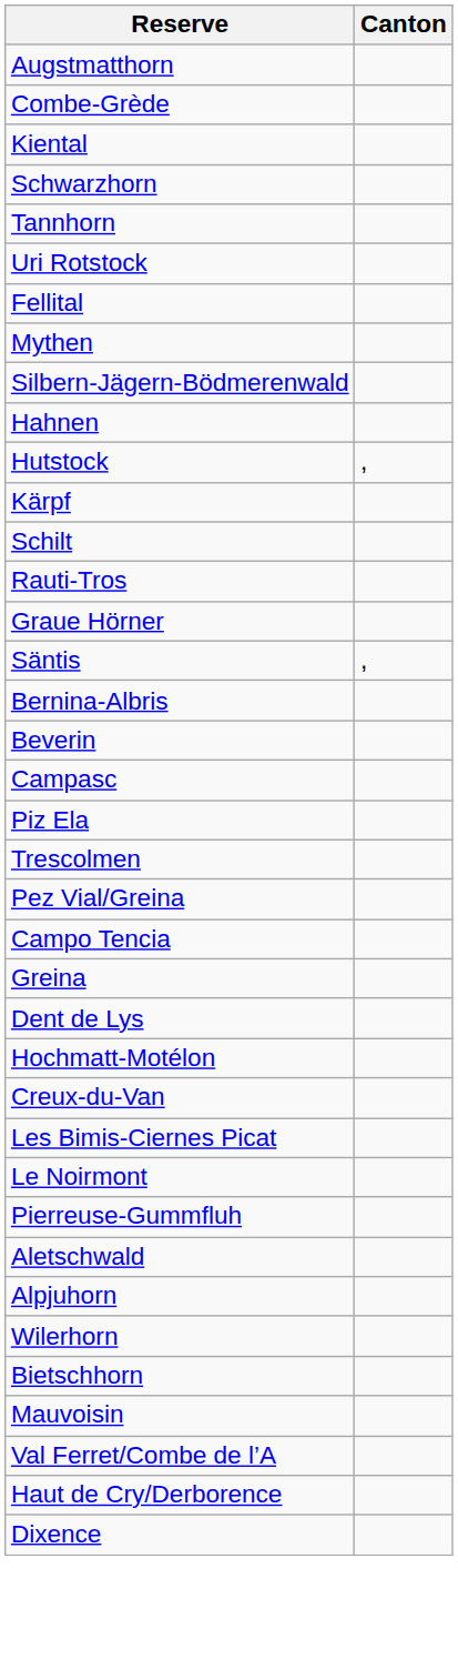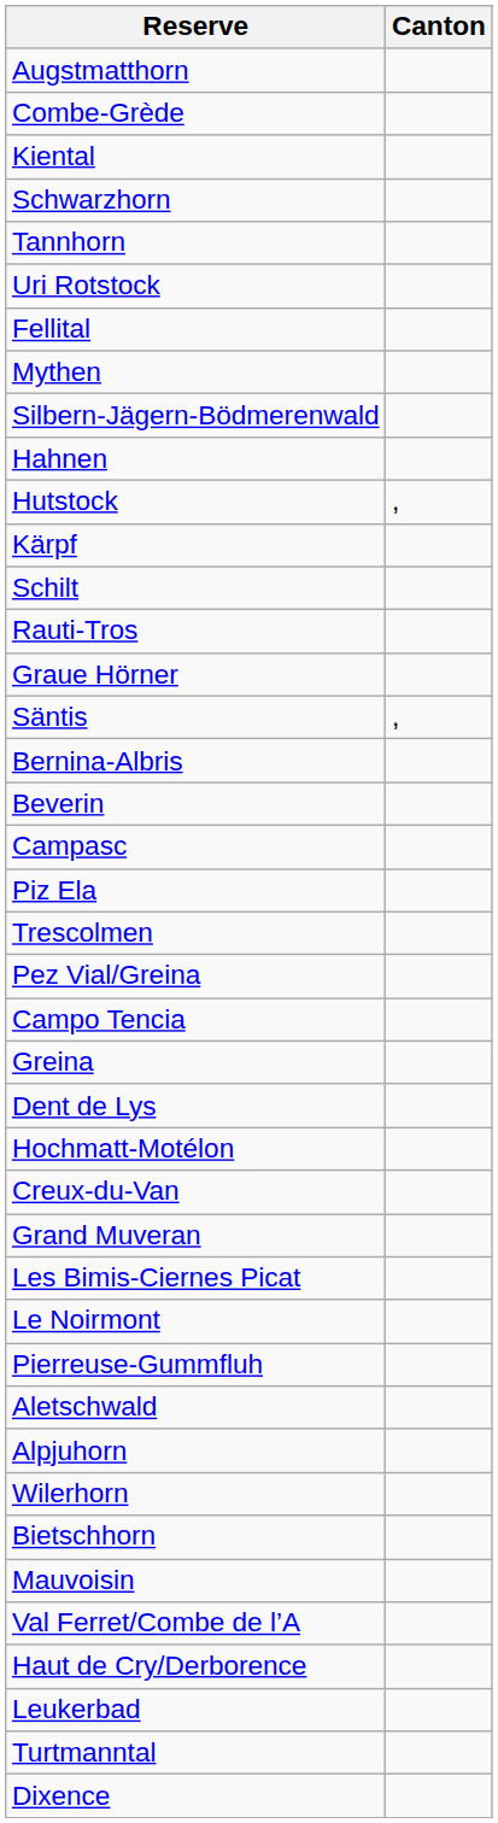 <table class="wikitable sortable">
 <tr>
 <th>Reserve</th>
 <th>Canton</th>
 </tr>
 <tr>
 <td><a href='#'>Augstmatthorn</a></td>
 <td></td>
 </tr>
 <tr>
 <td><a href='#'>Combe-Grède</a></td>
 <td></td>
 </tr>
 <tr>
 <td><a href='#'>Kiental</a></td>
 <td></td>
 </tr>
 <tr>
 <td><a href='#'>Schwarzhorn</a></td>
 <td></td>
 </tr>
 <tr>
 <td><a href='#'>Tannhorn</a></td>
 <td></td>
 </tr>
 <tr>
 <td><a href='#'>Uri Rotstock</a></td>
 <td></td>
 </tr>
 <tr>
 <td><a href='#'>Fellital</a></td>
 <td></td>
 </tr>
 <tr>
 <td><a href='#'>Mythen</a></td>
 <td></td>
 </tr>
 <tr>
 <td><a href='#'>Silbern-Jägern-Bödmerenwald</a></td>
 <td></td>
 </tr>
 <tr>
 <td><a href='#'>Hahnen</a></td>
 <td></td>
 </tr>
 <tr>
 <td><a href='#'>Hutstock</a></td>
 <td>, </td>
 </tr>
 <tr>
 <td><a href='#'>Kärpf</a></td>
 <td></td>
 </tr>
 <tr>
 <td><a href='#'>Schilt</a></td>
 <td></td>
 </tr>
 <tr>
 <td><a href='#'>Rauti-Tros</a></td>
 <td></td>
 </tr>
 <tr>
 <td><a href='#'>Graue Hörner</a></td>
 <td></td>
 </tr>
 <tr>
 <td><a href='#'>Säntis</a></td>
 <td>, </td>
 </tr>
 <tr>
 <td><a href='#'>Bernina-Albris</a></td>
 <td></td>
 </tr>
 <tr>
 <td><a href='#'>Beverin</a></td>
 <td></td>
 </tr>
 <tr>
 <td><a href='#'>Campasc</a></td>
 <td></td>
 </tr>
 <tr>
 <td><a href='#'>Piz Ela</a></td>
 <td></td>
 </tr>
 <tr>
 <td><a href='#'>Trescolmen</a></td>
 <td></td>
 </tr>
 <tr>
 <td><a href='#'>Pez Vial/Greina</a></td>
 <td></td>
 </tr>
 <tr>
 <td><a href='#'>Campo Tencia</a></td>
 <td></td>
 </tr>
 <tr>
 <td><a href='#'>Greina</a></td>
 <td></td>
 </tr>
 <tr>
 <td><a href='#'>Dent de Lys</a></td>
 <td></td>
 </tr>
 <tr>
 <td><a href='#'>Hochmatt-Motélon</a></td>
 <td></td>
 </tr>
 <tr>
 <td><a href='#'>Creux-du-Van</a></td>
 <td></td>
 </tr>
 <tr>
+<td><a href='#'>Grand Muveran</a></td>
+<td></td>
+</tr>
+<tr>
 <td><a href='#'>Les Bimis-Ciernes Picat</a></td>
 <td></td>
 </tr>
 <tr>
 <td><a href='#'>Le Noirmont</a></td>
 <td></td>
 </tr>
 <tr>
 <td><a href='#'>Pierreuse-Gummfluh</a></td>
 <td></td>
 </tr>
 <tr>
 <td><a href='#'>Aletschwald</a></td>
 <td></td>
 </tr>
 <tr>
 <td><a href='#'>Alpjuhorn</a></td>
 <td></td>
 </tr>
 <tr>
 <td><a href='#'>Wilerhorn</a></td>
 <td></td>
 </tr>
 <tr>
 <td><a href='#'>Bietschhorn</a></td>
 <td></td>
 </tr>
 <tr>
 <td><a href='#'>Mauvoisin</a></td>
 <td></td>
 </tr>
 <tr>
 <td><a href='#'>Val Ferret/Combe de l’A</a></td>
 <td></td>
 </tr>
 <tr>
 <td><a href='#'>Haut de Cry/Derborence</a></td>
 <td></td>
 </tr>
 <tr>
+<td><a href='#'>Leukerbad</a></td>
+<td></td>
+</tr>
+<tr>
+<td><a href='#'>Turtmanntal</a></td>
+<td></td>
+</tr>
+<tr>
 <td><a href='#'>Dixence</a></td>
 <td></td>
 </tr>
 </table>
